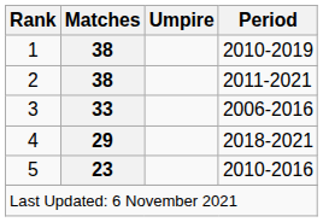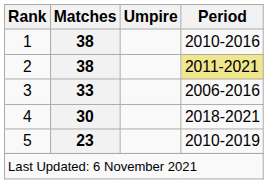 <table class="wikitable plainrowheaders sortable">
 <tr>
 <th scope=col>Rank</th>
 <th scope=col>Matches</th>
 <th scope=col>Umpire</th>
 <th scope=col>Period</th>
 </tr>
 <tr>
 <td align=center>1</td>
 <th scope=row style=text-align:center;>38</th>
 <td></td>
-<td>2010-2019</td>
+<td>2010-2016</td>
 </tr>
 <tr>
 <td align=center>2</td>
 <th scope=row style=text-align:center;>38</th>
 <td></td>
-<td>2011-2021</td>
+<td style="background: khaki;">2011-2021</td>
 </tr>
 <tr>
 <td align=center>3</td>
 <th scope=row style=text-align:center;>33</th>
 <td></td>
 <td>2006-2016</td>
 </tr>
 <tr>
 <td align=center>4</td>
-<th scope=row style=text-align:center;>29</th>
+<th scope=row style=text-align:center;>30</th>
 <td></td>
 <td>2018-2021</td>
 </tr>
 <tr>
 <td align=center>5</td>
 <th scope=row style=text-align:center;>23</th>
 <td></td>
-<td>2010-2016</td>
+<td>2010-2019</td>
 </tr>
 <tr>
 </tr>
 <tr class=sortbottom>
 <td colspan=4><small>Last Updated: 6 November 2021</small></td>
 </tr>
 </table>
